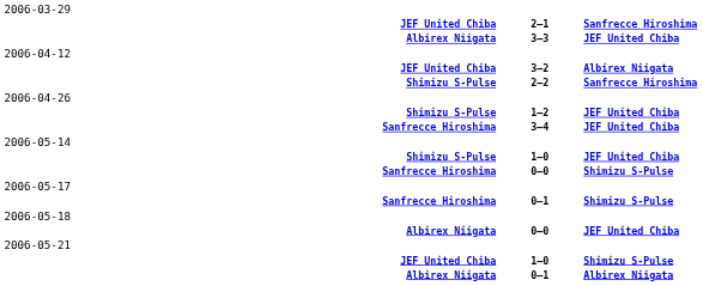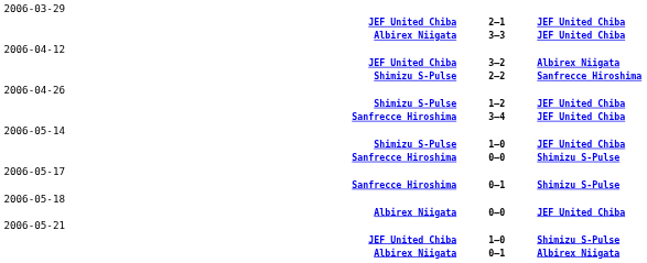 <table width=100% cellspacing=1>
 <tr>
 <th></th>
 <th></th>
 <th></th>
 </tr>
 <tr>
 <td>2006-03-29</td>
 </tr>
 <tr style=font-size:90%>
 <td align=right><strong><a href='#'>JEF United Chiba</a></strong></td>
 <td align=center><strong>2–1</strong></td>
-<td><strong><a href='#'>Sanfrecce Hiroshima</a></strong></td>
+<td><strong><a href='#'>JEF United Chiba</a></strong></td>
 </tr>
 <tr style=font-size:90%>
 <td align=right><strong><a href='#'>Albirex Niigata</a></strong></td>
 <td align=center><strong>3–3</strong></td>
 <td><strong><a href='#'>JEF United Chiba</a></strong></td>
 </tr>
 <tr>
 <td>2006-04-12</td>
 </tr>
 <tr style=font-size:90%>
 <td align=right><strong><a href='#'>JEF United Chiba</a></strong></td>
 <td align=center><strong>3–2</strong></td>
 <td><strong><a href='#'>Albirex Niigata</a></strong></td>
 </tr>
 <tr style=font-size:90%>
 <td align=right><strong><a href='#'>Shimizu S-Pulse</a></strong></td>
 <td align=center><strong>2–2</strong></td>
 <td><strong><a href='#'>Sanfrecce Hiroshima</a></strong></td>
 </tr>
 <tr>
 <td>2006-04-26</td>
 </tr>
 <tr style=font-size:90%>
 <td align=right><strong><a href='#'>Shimizu S-Pulse</a></strong></td>
 <td align=center><strong>1–2</strong></td>
 <td><strong><a href='#'>JEF United Chiba</a></strong></td>
 </tr>
 <tr style=font-size:90%>
 <td align=right><strong><a href='#'>Sanfrecce Hiroshima</a></strong></td>
 <td align=center><strong>3–4</strong></td>
 <td><strong><a href='#'>JEF United Chiba</a></strong></td>
 </tr>
 <tr>
 <td>2006-05-14</td>
 </tr>
 <tr style=font-size:90%>
 <td align=right><strong><a href='#'>Shimizu S-Pulse</a></strong></td>
 <td align=center><strong>1–0</strong></td>
 <td><strong><a href='#'>JEF United Chiba</a></strong></td>
 </tr>
 <tr style=font-size:90%>
 <td align=right><strong><a href='#'>Sanfrecce Hiroshima</a></strong></td>
 <td align=center><strong>0–0</strong></td>
 <td><strong><a href='#'>Shimizu S-Pulse</a></strong></td>
 </tr>
 <tr>
 <td>2006-05-17</td>
 </tr>
 <tr style=font-size:90%>
 <td align=right><strong><a href='#'>Sanfrecce Hiroshima</a></strong></td>
 <td align=center><strong>0–1</strong></td>
 <td><strong><a href='#'>Shimizu S-Pulse</a></strong></td>
 </tr>
 <tr>
 <td>2006-05-18</td>
 </tr>
 <tr style=font-size:90%>
 <td align=right><strong><a href='#'>Albirex Niigata</a></strong></td>
 <td align=center><strong>0–0</strong></td>
 <td><strong><a href='#'>JEF United Chiba</a></strong></td>
 </tr>
 <tr>
 <td>2006-05-21</td>
 </tr>
 <tr style=font-size:90%>
 <td align=right><strong><a href='#'>JEF United Chiba</a></strong></td>
 <td align=center><strong>1–0</strong></td>
 <td><strong><a href='#'>Shimizu S-Pulse</a></strong></td>
 </tr>
 <tr style=font-size:90%>
 <td align=right><strong><a href='#'>Albirex Niigata</a></strong></td>
 <td align=center><strong>0–1</strong></td>
 <td><strong><a href='#'>Albirex Niigata</a></strong></td>
 </tr>
 </table>
